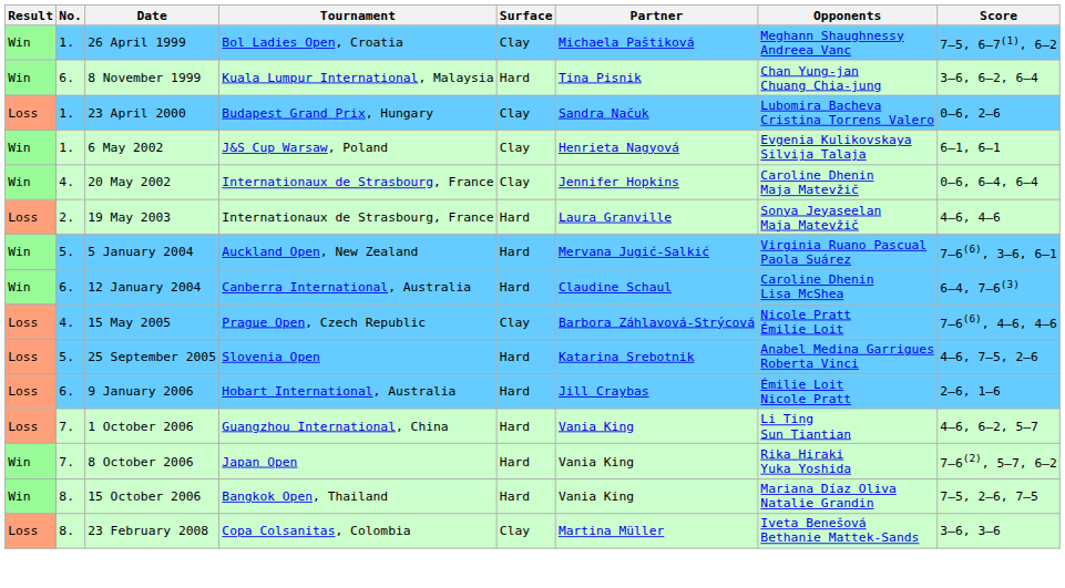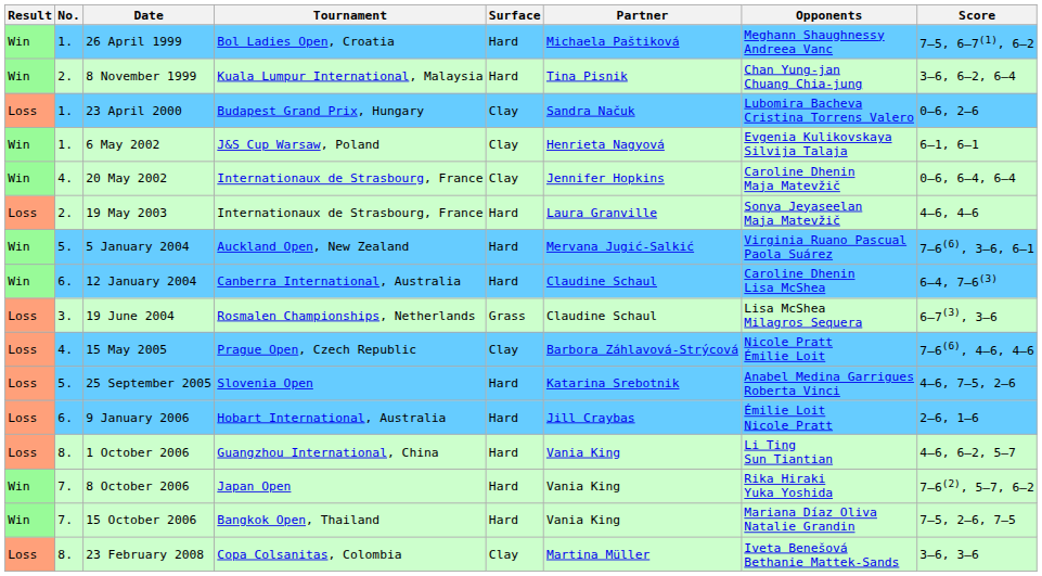 <table class="sortable wikitable">
 <tr>
 <th>Result</th>
 <th>No.</th>
 <th>Date</th>
 <th>Tournament</th>
 <th>Surface</th>
 <th>Partner</th>
 <th>Opponents</th>
 <th class="unsortable">Score</th>
 </tr>
 <tr bgcolor="#66CCFF">
 <td bgcolor=98FB98>Win</td>
 <td>1.</td>
 <td>26 April 1999</td>
 <td><a href='#'>Bol Ladies Open</a>, Croatia</td>
-<td>Clay</td>
+<td>Hard</td>
 <td> <a href='#'>Michaela Paštiková</a></td>
 <td> <a href='#'>Meghann Shaughnessy</a><br> <a href='#'>Andreea Vanc</a></td>
 <td>7–5, 6–7<sup>(1)</sup>, 6–2</td>
 </tr>
 <tr bgcolor="#CCFFCC">
 <td bgcolor=98FB98>Win</td>
-<td>6.</td>
+<td>2.</td>
 <td>8 November 1999</td>
 <td><a href='#'>Kuala Lumpur International</a>, Malaysia</td>
 <td>Hard</td>
 <td> <a href='#'>Tina Pisnik</a></td>
 <td> <a href='#'>Chan Yung-jan</a><br> <a href='#'>Chuang Chia-jung</a></td>
 <td>3–6, 6–2, 6–4</td>
 </tr>
 <tr bgcolor="#66CCFF">
 <td style="background:#ffa07a;">Loss</td>
 <td>1.</td>
 <td>23 April 2000</td>
 <td><a href='#'>Budapest Grand Prix</a>, Hungary</td>
 <td>Clay</td>
 <td> <a href='#'>Sandra Načuk</a></td>
 <td> <a href='#'>Lubomira Bacheva</a><br> <a href='#'>Cristina Torrens Valero</a></td>
 <td>0–6, 2–6</td>
 </tr>
 <tr bgcolor="#CCFFCC">
 <td bgcolor=98FB98>Win</td>
 <td>1.</td>
 <td>6 May 2002</td>
 <td><a href='#'>J&S Cup Warsaw</a>, Poland</td>
 <td>Clay</td>
 <td> <a href='#'>Henrieta Nagyová</a></td>
 <td> <a href='#'>Evgenia Kulikovskaya</a><br> <a href='#'>Silvija Talaja</a></td>
 <td>6–1, 6–1</td>
 </tr>
 <tr bgcolor="#CCFFCC">
 <td bgcolor=98FB98>Win</td>
 <td>4.</td>
 <td>20 May 2002</td>
 <td><a href='#'>Internationaux de Strasbourg</a>, France</td>
 <td>Clay</td>
 <td> <a href='#'>Jennifer Hopkins</a></td>
 <td> <a href='#'>Caroline Dhenin</a><br> <a href='#'>Maja Matevžič</a></td>
 <td>0–6, 6–4, 6–4</td>
 </tr>
 <tr bgcolor="#CCFFCC">
 <td style="background:#ffa07a;">Loss</td>
 <td>2.</td>
 <td>19 May 2003</td>
 <td>Internationaux de Strasbourg, France</td>
 <td>Hard</td>
 <td> <a href='#'>Laura Granville</a></td>
 <td> <a href='#'>Sonya Jeyaseelan</a><br> <a href='#'>Maja Matevžič</a></td>
 <td>4–6, 4–6</td>
 </tr>
 <tr bgcolor="#66CCFF">
 <td bgcolor=98FB98>Win</td>
 <td>5.</td>
 <td>5 January 2004</td>
 <td><a href='#'>Auckland Open</a>, New Zealand</td>
 <td>Hard</td>
 <td> <a href='#'>Mervana Jugić-Salkić</a></td>
 <td> <a href='#'>Virginia Ruano Pascual</a><br> <a href='#'>Paola Suárez</a></td>
 <td>7–6<sup>(6)</sup>, 3–6, 6–1</td>
 </tr>
 <tr bgcolor="#66CCFF">
 <td bgcolor=98FB98>Win</td>
 <td>6.</td>
 <td>12 January 2004</td>
 <td><a href='#'>Canberra International</a>, Australia</td>
 <td>Hard</td>
 <td> <a href='#'>Claudine Schaul</a></td>
 <td> <a href='#'>Caroline Dhenin</a><br> <a href='#'>Lisa McShea</a></td>
 <td>6–4, 7–6<sup>(3)</sup></td>
 </tr>
+<tr bgcolor="#CCFFCC">
+<td style="background:#ffa07a;">Loss</td>
+<td>3.</td>
+<td>19 June 2004</td>
+<td><a href='#'>Rosmalen Championships</a>, Netherlands</td>
+<td>Grass</td>
+<td> Claudine Schaul</td>
+<td> Lisa McShea<br> <a href='#'>Milagros Sequera</a></td>
+<td>6–7<sup>(3)</sup>, 3–6</td>
+</tr>
 <tr bgcolor="#66CCFF">
 <td style="background:#ffa07a;">Loss</td>
 <td>4.</td>
 <td>15 May 2005</td>
 <td><a href='#'>Prague Open</a>, Czech Republic</td>
 <td>Clay</td>
 <td> <a href='#'>Barbora Záhlavová-Strýcová</a></td>
 <td> <a href='#'>Nicole Pratt</a><br>  <a href='#'>Émilie Loit</a></td>
 <td>7–6<sup>(6)</sup>, 4–6, 4–6</td>
 </tr>
 <tr bgcolor="#66CCFF">
 <td style="background:#ffa07a;">Loss</td>
 <td>5.</td>
 <td>25 September 2005</td>
 <td><a href='#'>Slovenia Open</a></td>
 <td>Hard</td>
 <td> <a href='#'>Katarina Srebotnik</a></td>
 <td> <a href='#'>Anabel Medina Garrigues</a><br> <a href='#'>Roberta Vinci</a></td>
 <td>4–6, 7–5, 2–6</td>
 </tr>
 <tr bgcolor="#66CCFF">
 <td style="background:#ffa07a;">Loss</td>
 <td>6.</td>
 <td>9 January 2006</td>
 <td><a href='#'>Hobart International</a>, Australia</td>
 <td>Hard</td>
 <td> <a href='#'>Jill Craybas</a></td>
 <td> <a href='#'>Émilie Loit</a><br> <a href='#'>Nicole Pratt</a></td>
 <td>2–6, 1–6</td>
 </tr>
 <tr bgcolor="#CCFFCC">
 <td style="background:#ffa07a;">Loss</td>
-<td>7.</td>
+<td>8.</td>
 <td>1 October 2006</td>
 <td><a href='#'>Guangzhou International</a>, China</td>
 <td>Hard</td>
 <td> <a href='#'>Vania King</a></td>
 <td> <a href='#'>Li Ting</a><br> <a href='#'>Sun Tiantian</a></td>
 <td>4–6, 6–2, 5–7</td>
 </tr>
 <tr bgcolor="#CCFFCC">
 <td bgcolor=98FB98>Win</td>
 <td>7.</td>
 <td>8 October 2006</td>
 <td><a href='#'>Japan Open</a></td>
 <td>Hard</td>
 <td> Vania King</td>
 <td> <a href='#'>Rika Hiraki</a><br> <a href='#'>Yuka Yoshida</a></td>
 <td>7–6<sup>(2)</sup>, 5–7, 6–2</td>
 </tr>
 <tr bgcolor="#CCFFCC">
 <td bgcolor=98FB98>Win</td>
-<td>8.</td>
+<td>7.</td>
 <td>15 October 2006</td>
 <td><a href='#'>Bangkok Open</a>, Thailand</td>
 <td>Hard</td>
 <td> Vania King</td>
 <td> <a href='#'>Mariana Díaz Oliva</a><br> <a href='#'>Natalie Grandin</a></td>
 <td>7–5, 2–6, 7–5</td>
 </tr>
 <tr bgcolor="#CCFFCC">
 <td style="background:#ffa07a;">Loss</td>
 <td>8.</td>
 <td>23 February 2008</td>
 <td><a href='#'>Copa Colsanitas</a>, Colombia</td>
 <td>Clay</td>
 <td> <a href='#'>Martina Müller</a></td>
 <td> <a href='#'>Iveta Benešová</a><br> <a href='#'>Bethanie Mattek-Sands</a></td>
 <td>3–6, 3–6</td>
 </tr>
 </table>
